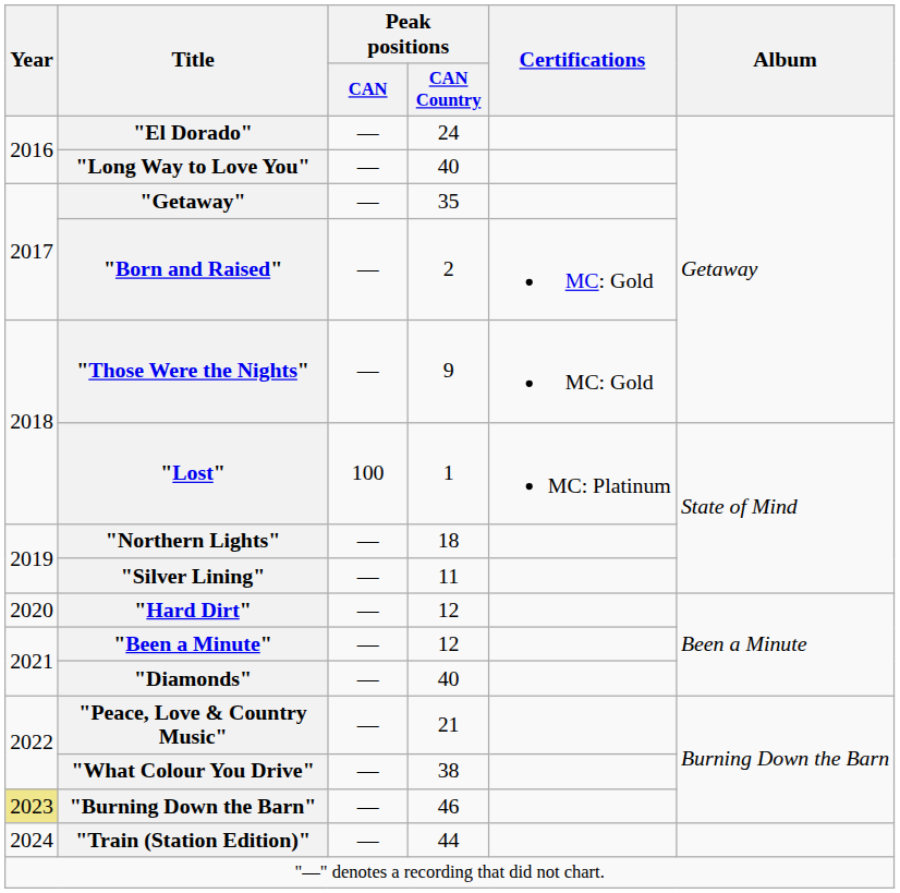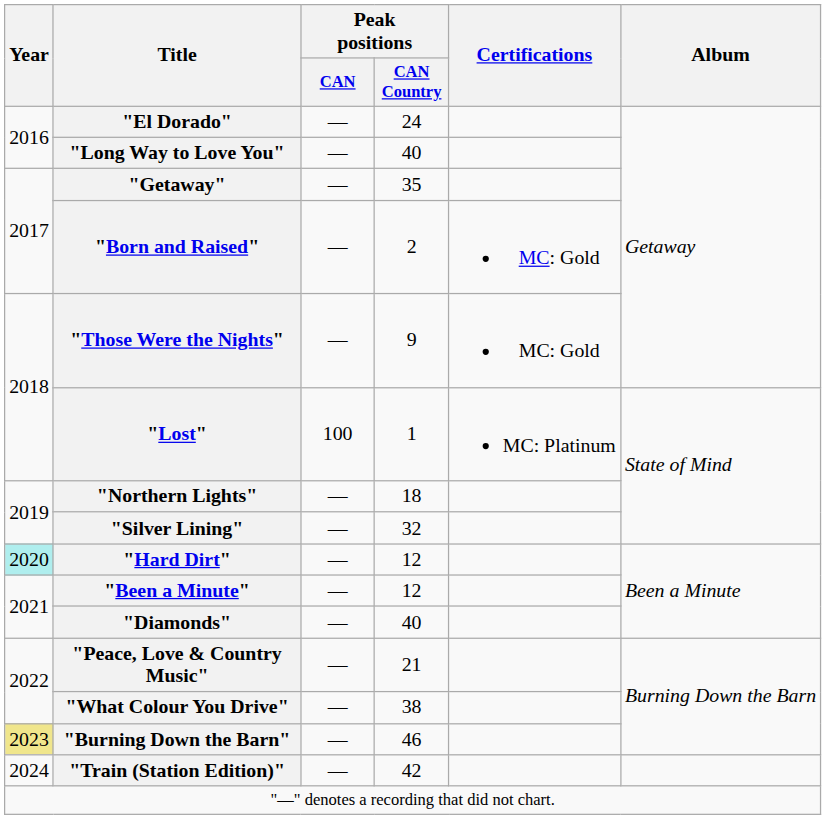 <table class="wikitable plainrowheaders" style="text-align:center;">
 <tr>
 <th scope="col" rowspan="2">Year</th>
 <th scope="col" rowspan="2" style="width:12em;">Title</th>
 <th scope="col" colspan="2">Peak<br>positions</th>
 <th scope="col" rowspan="2"><a href='#'>Certifications</a></th>
 <th scope="col" rowspan="2">Album</th>
 </tr>
 <tr style="font-size:smaller;">
 <th scope="col" style="width:4em;"><a href='#'>CAN</a><br></th>
 <th scope="col" style="width:4em;"><a href='#'>CAN<br>Country</a><br></th>
 </tr>
 <tr>
 <td rowspan="2">2016</td>
 <th scope="row">"El Dorado"</th>
 <td>—</td>
 <td>24</td>
 <td></td>
 <td align="left" rowspan="5"><em>Getaway</em></td>
 </tr>
 <tr>
 <th scope="row">"Long Way to Love You"</th>
 <td>—</td>
 <td>40</td>
 <td></td>
 </tr>
 <tr>
 <td rowspan="2">2017</td>
 <th scope="row">"Getaway"</th>
 <td>—</td>
 <td>35</td>
 <td></td>
 </tr>
 <tr>
 <th scope="row">"<a href='#'>Born and Raised</a>"</th>
 <td>—</td>
 <td>2</td>
 <td><br><ul><li><a href='#'>MC</a>: Gold</li></ul></td>
 </tr>
 <tr>
 <td rowspan="2">2018</td>
 <th scope="row">"<a href='#'>Those Were the Nights</a>"</th>
 <td>—</td>
 <td>9</td>
 <td><br><ul><li>MC: Gold</li></ul></td>
 </tr>
 <tr>
 <th scope="row">"<a href='#'>Lost</a>"</th>
 <td>100</td>
 <td>1</td>
 <td><br><ul><li>MC: Platinum</li></ul></td>
 <td align="left" rowspan="3"><em>State of Mind</em></td>
 </tr>
 <tr>
 <td rowspan="2">2019</td>
 <th scope="row">"Northern Lights"</th>
 <td>—</td>
 <td>18</td>
 <td></td>
 </tr>
 <tr>
 <th scope="row">"Silver Lining"</th>
 <td>—</td>
-<td>11</td>
+<td>32</td>
 <td></td>
 </tr>
 <tr>
-<td>2020</td>
+<td style="background: paleturquoise;">2020</td>
 <th scope="row">"<a href='#'>Hard Dirt</a>" </th>
 <td>—</td>
 <td>12</td>
 <td></td>
 <td align="left" rowspan="3"><em>Been a Minute</em></td>
 </tr>
 <tr>
 <td rowspan="2">2021</td>
 <th scope="row">"<a href='#'>Been a Minute</a>"</th>
 <td>—</td>
 <td>12</td>
 <td></td>
 </tr>
 <tr>
 <th scope="row">"Diamonds"</th>
 <td>—</td>
 <td>40</td>
 <td></td>
 </tr>
 <tr>
 <td rowspan="2">2022</td>
 <th scope="row">"Peace, Love & Country Music"</th>
 <td>—</td>
 <td>21</td>
 <td></td>
 <td align="left" rowspan="3"><em>Burning Down the Barn</em></td>
 </tr>
 <tr>
 <th scope="row">"What Colour You Drive"</th>
 <td>—</td>
 <td>38</td>
 <td></td>
 </tr>
 <tr>
 <td style="background: khaki;">2023</td>
 <th scope="row">"Burning Down the Barn"</th>
 <td>—</td>
 <td>46</td>
 <td></td>
 </tr>
 <tr>
 <td>2024</td>
 <th scope="row">"Train (Station Edition)"</th>
 <td>—</td>
-<td>44</td>
+<td>42</td>
 <td></td>
 <td></td>
 </tr>
 <tr>
 <td colspan="10" style="font-size:smaller;">"—" denotes a recording that did not chart.</td>
 </tr>
 </table>
